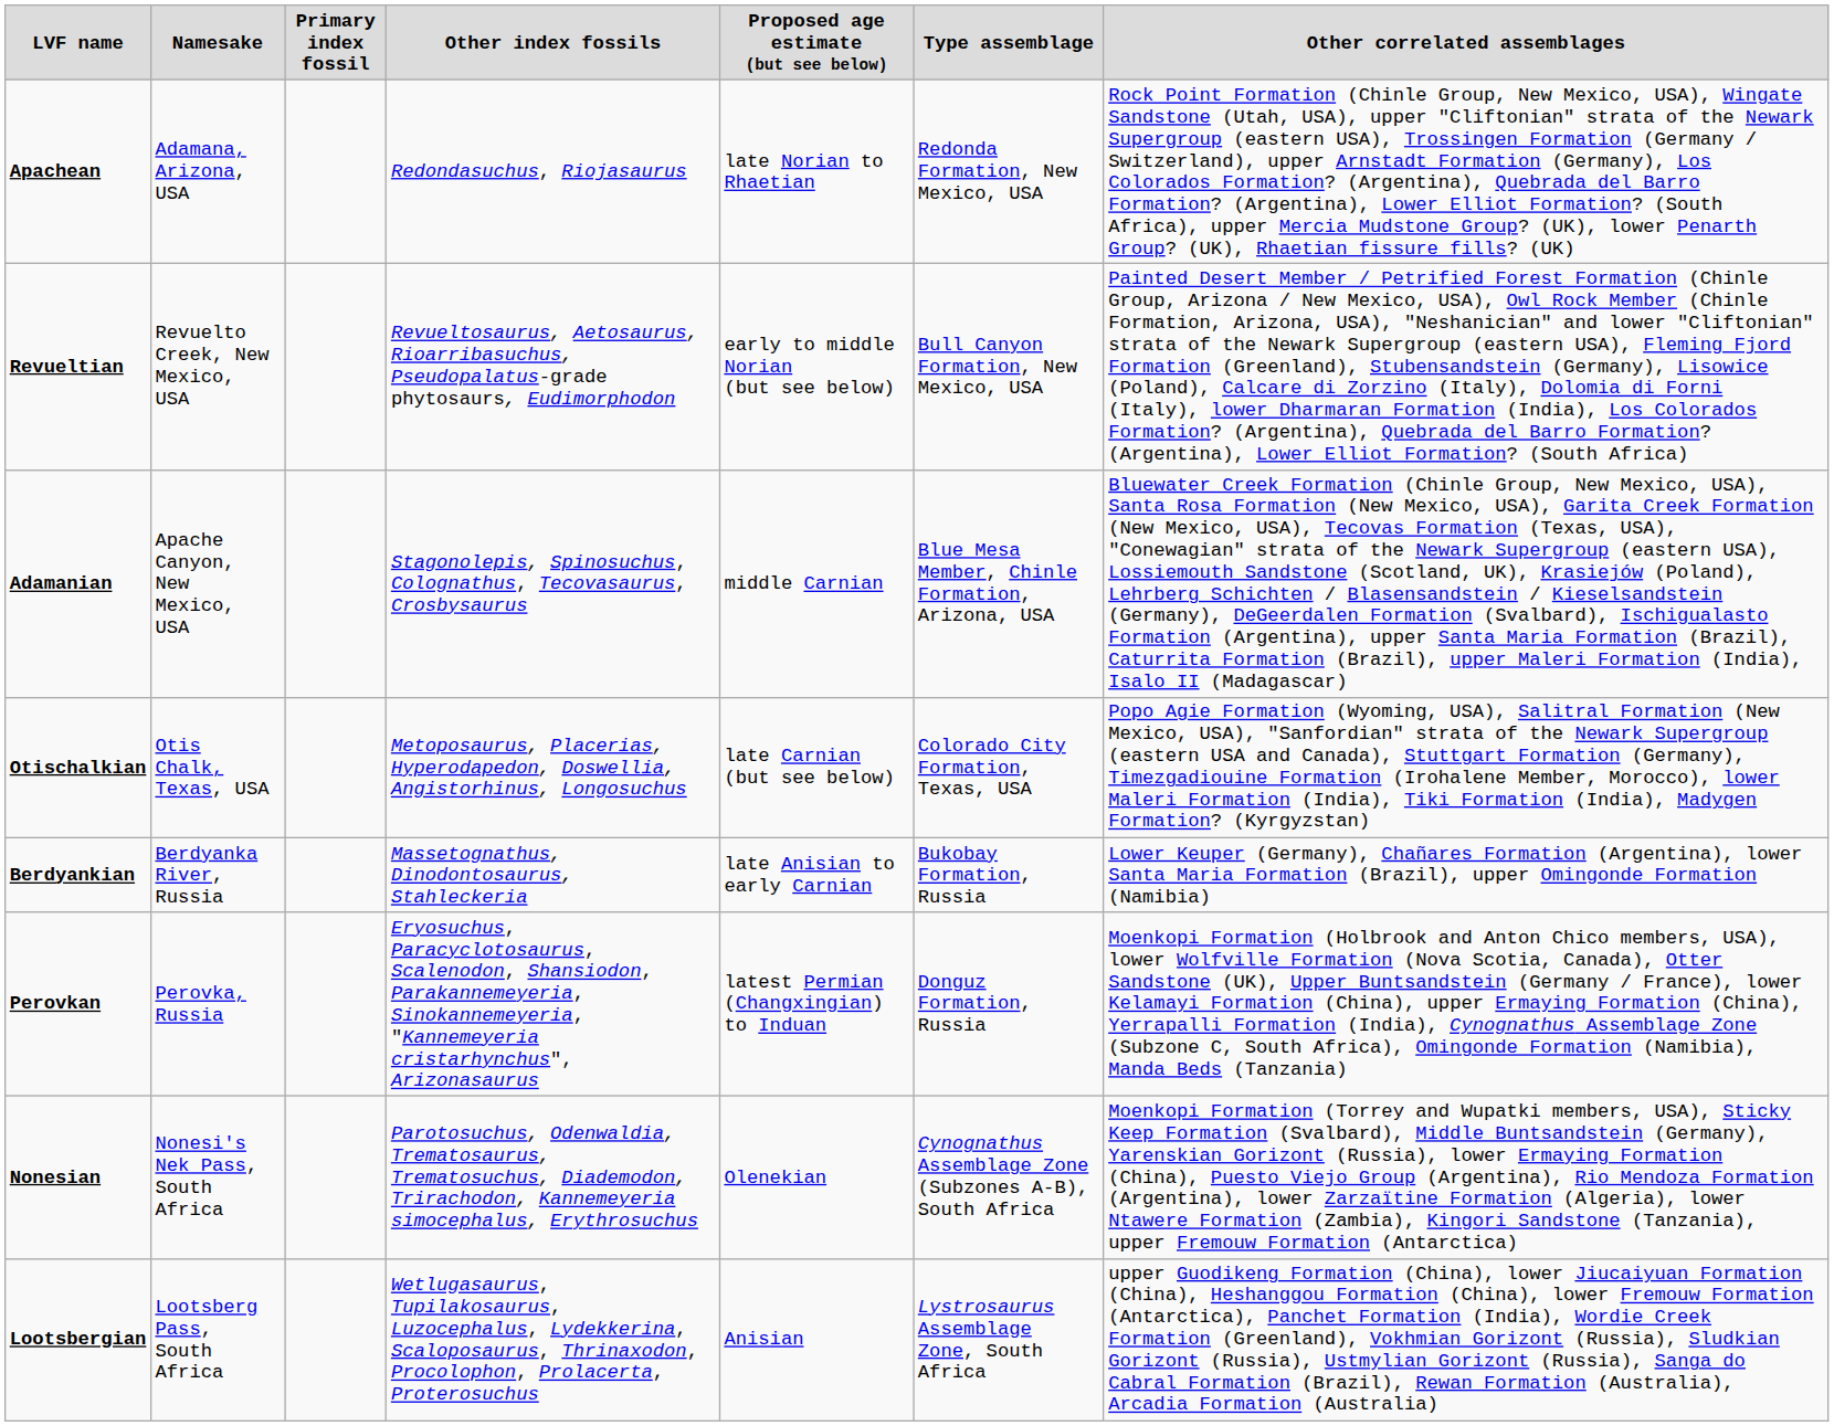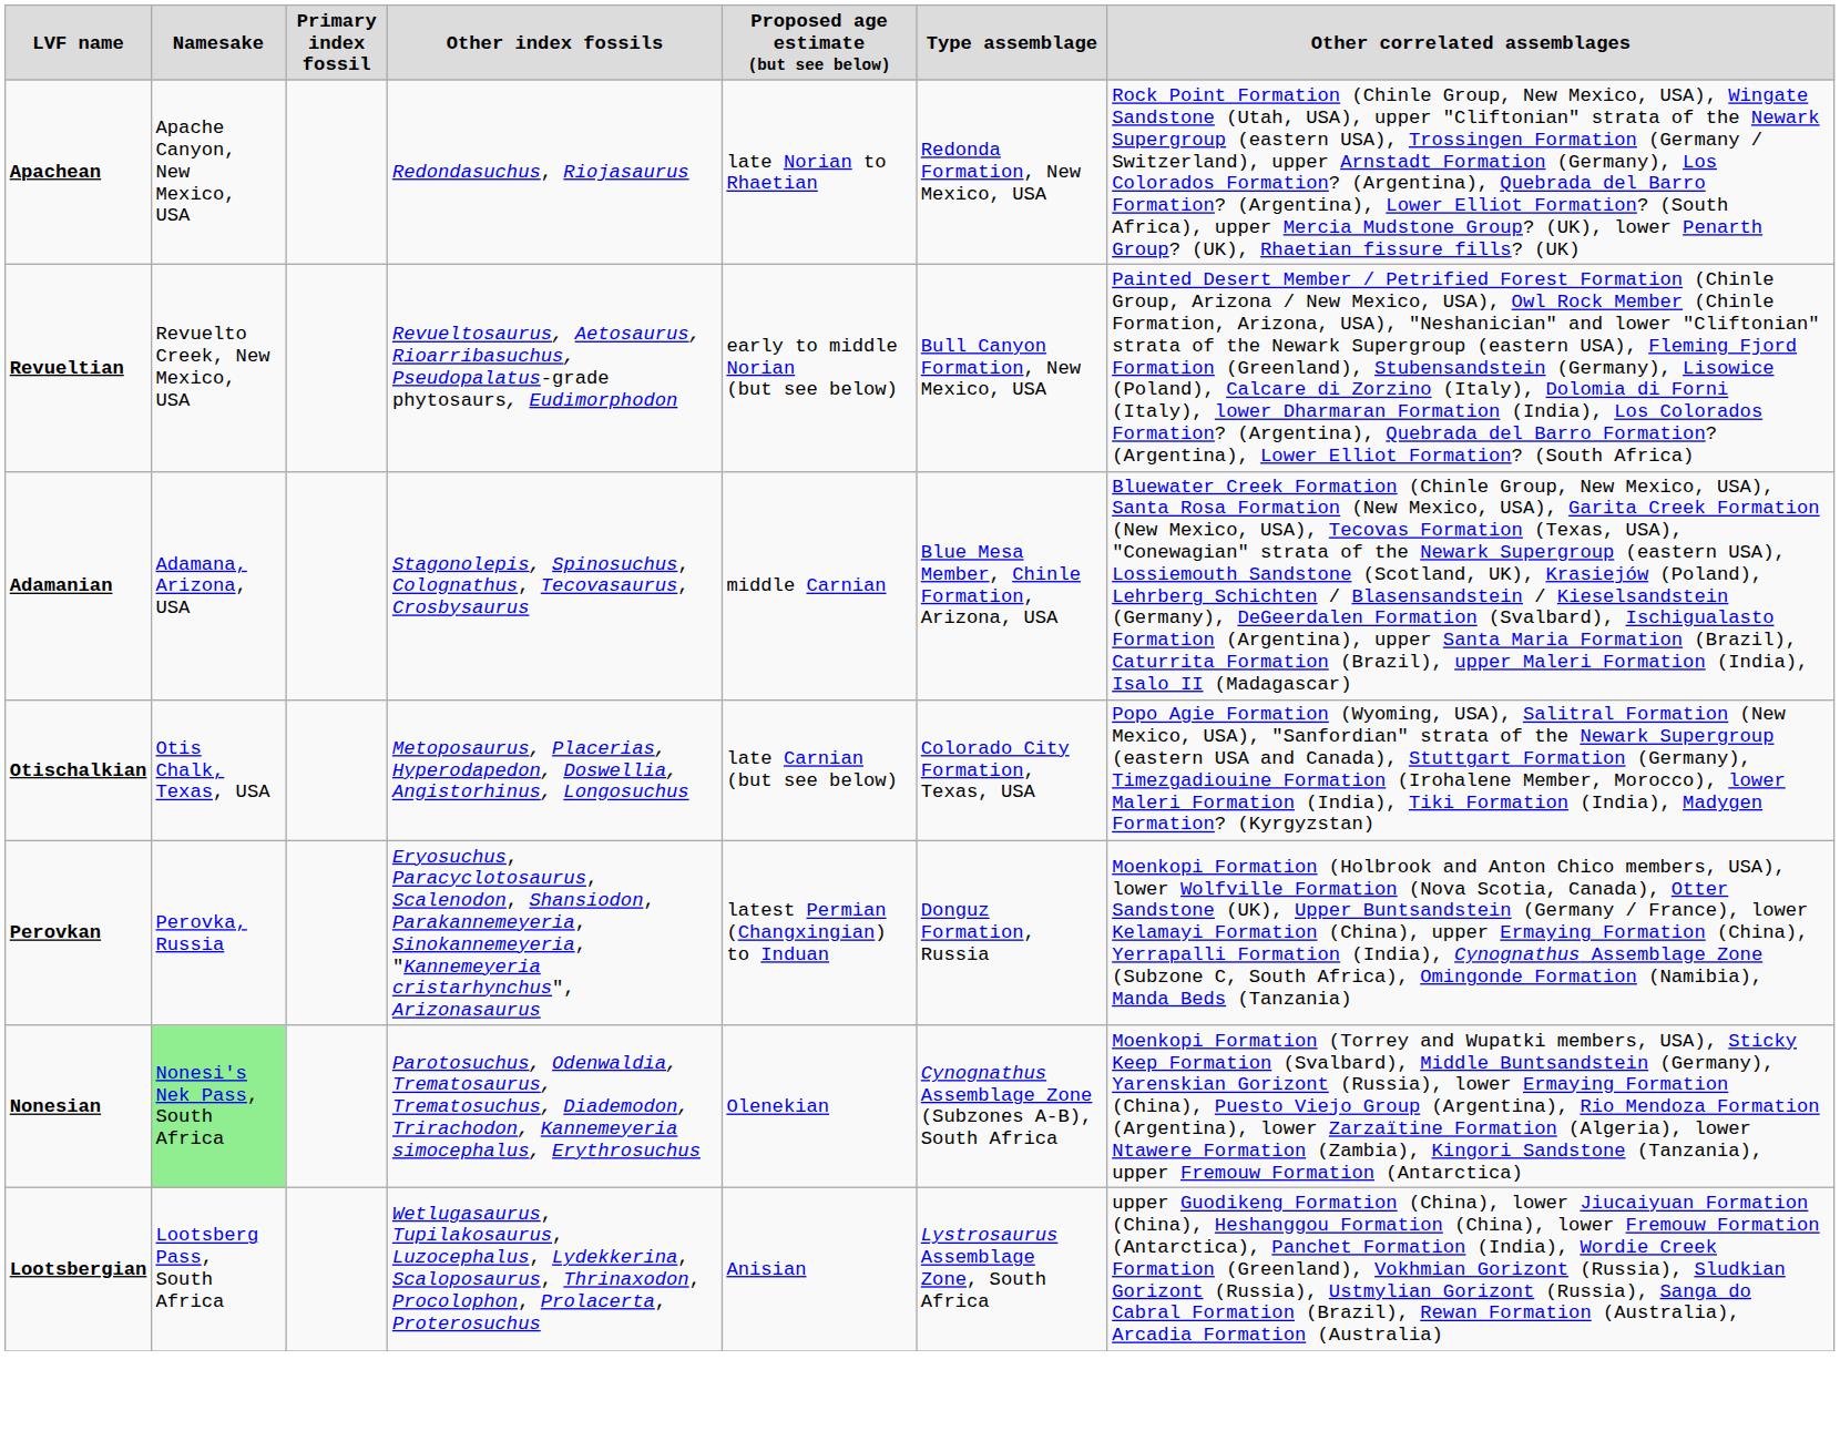 <table class="wikitable">
 <tr style="text-align:center; background:gainsboro;">
 <td><strong>LVF name</strong></td>
 <td><strong>Namesake</strong></td>
 <td><strong>Primary index fossil</strong></td>
 <td><strong>Other index fossils</strong></td>
 <td><strong>Proposed age estimate<br><small>(but see below)</small></strong></td>
 <td><strong>Type assemblage</strong></td>
 <td><strong>Other correlated assemblages</strong></td>
 </tr>
 <tr>
 <td><strong><u>Apachean</u></strong></td>
-<td><a href='#'>Adamana, Arizona</a>, USA</td>
+<td>Apache Canyon, New Mexico, USA</td>
 <td></td>
 <td><em><a href='#'>Redondasuchus</a></em>, <em><a href='#'>Riojasaurus</a></em></td>
 <td>late <a href='#'>Norian</a> to <a href='#'>Rhaetian</a></td>
 <td><a href='#'>Redonda Formation</a>, New Mexico, USA</td>
 <td><a href='#'>Rock Point Formation</a> (Chinle Group, New Mexico, USA), <a href='#'>Wingate Sandstone</a> (Utah, USA), upper "Cliftonian" strata of the <a href='#'>Newark Supergroup</a> (eastern USA), <a href='#'>Trossingen Formation</a> (Germany / Switzerland), upper <a href='#'>Arnstadt Formation</a> (Germany), <a href='#'>Los Colorados Formation</a>? (Argentina), <a href='#'>Quebrada del Barro Formation</a>? (Argentina), <a href='#'>Lower Elliot Formation</a>? (South Africa), upper <a href='#'>Mercia Mudstone Group</a>? (UK), lower <a href='#'>Penarth Group</a>? (UK), <a href='#'>Rhaetian fissure fills</a>? (UK)</td>
 </tr>
 <tr>
 <td><strong><u>Revueltian</u></strong></td>
 <td>Revuelto Creek, New Mexico, USA</td>
 <td></td>
 <td><em><a href='#'>Revueltosaurus</a>,</em> <em><a href='#'>Aetosaurus</a>, <a href='#'>Rioarribasuchus</a>,</em> <em><a href='#'>Pseudopalatus</a>-</em>grade phytosaurs<em>, <a href='#'>Eudimorphodon</a></em></td>
 <td>early to middle <a href='#'>Norian</a><br>(but see below)</td>
 <td><a href='#'>Bull Canyon Formation</a>, New Mexico, USA</td>
 <td><a href='#'>Painted Desert Member / Petrified Forest Formation</a> (Chinle Group, Arizona / New Mexico, USA), <a href='#'>Owl Rock Member</a> (Chinle Formation, Arizona, USA), "Neshanician" and lower "Cliftonian" strata of the Newark Supergroup (eastern USA), <a href='#'>Fleming Fjord Formation</a> (Greenland), <a href='#'>Stubensandstein</a> (Germany), <a href='#'>Lisowice</a> (Poland), <a href='#'>Calcare di Zorzino</a> (Italy), <a href='#'>Dolomia di Forni</a> (Italy), <a href='#'>lower Dharmaran Formation</a> (India), <a href='#'>Los Colorados Formation</a>? (Argentina), <a href='#'>Quebrada del Barro Formation</a>? (Argentina), <a href='#'>Lower Elliot Formation</a>? (South Africa)</td>
 </tr>
 <tr>
 <td><strong><u>Adamanian</u></strong></td>
-<td>Apache Canyon, New Mexico, USA</td>
+<td><a href='#'>Adamana, Arizona</a>, USA</td>
 <td></td>
 <td><em><a href='#'>Stagonolepis</a>,</em> <em><a href='#'>Spinosuchus</a></em>, <em><a href='#'>Colognathus</a></em>, <em><a href='#'>Tecovasaurus</a></em>, <em><a href='#'>Crosbysaurus</a></em></td>
 <td>middle <a href='#'>Carnian</a></td>
 <td><a href='#'>Blue Mesa Member</a>, <a href='#'>Chinle Formation</a>, Arizona, USA</td>
 <td><a href='#'>Bluewater Creek Formation</a> (Chinle Group, New Mexico, USA), <a href='#'>Santa Rosa Formation</a> (New Mexico, USA), <a href='#'>Garita Creek Formation</a> (New Mexico, USA), <a href='#'>Tecovas Formation</a> (Texas, USA), "Conewagian" strata of the <a href='#'>Newark Supergroup</a> (eastern USA), <a href='#'>Lossiemouth Sandstone</a> (Scotland, UK), <a href='#'>Krasiejów</a> (Poland), <a href='#'>Lehrberg Schichten</a> / <a href='#'>Blasensandstein</a> / <a href='#'>Kieselsandstein</a> (Germany), <a href='#'>DeGeerdalen Formation</a> (Svalbard), <a href='#'>Ischigualasto Formation</a> (Argentina), upper <a href='#'>Santa Maria Formation</a> (Brazil), <a href='#'>Caturrita Formation</a> (Brazil), <a href='#'>upper Maleri Formation</a> (India), <a href='#'>Isalo II</a> (Madagascar)</td>
 </tr>
 <tr>
 <td><strong><u>Otischalkian</u></strong></td>
 <td><a href='#'>Otis Chalk, Texas</a>, USA</td>
 <td></td>
 <td><em><a href='#'>Metoposaurus</a>, <a href='#'>Placerias</a>,</em> <em><a href='#'>Hyperodapedon</a>,</em> <em><a href='#'>Doswellia</a>, <a href='#'>Angistorhinus</a>, <a href='#'>Longosuchus</a></em></td>
 <td>late <a href='#'>Carnian</a><br>(but see below)</td>
 <td><a href='#'>Colorado City Formation</a>, Texas, USA</td>
 <td><a href='#'>Popo Agie Formation</a> (Wyoming, USA), <a href='#'>Salitral Formation</a> (New Mexico, USA), "Sanfordian" strata of the <a href='#'>Newark Supergroup</a> (eastern USA and Canada), <a href='#'>Stuttgart Formation</a> (Germany), <a href='#'>Timezgadiouine Formation</a> (Irohalene Member, Morocco), <a href='#'>lower Maleri Formation</a> (India), <a href='#'>Tiki Formation</a> (India), <a href='#'>Madygen Formation</a>? (Kyrgyzstan)</td>
 </tr>
 <tr>
-<td><strong><u>Berdyankian</u></strong></td>
-<td><a href='#'>Berdyanka River</a>, Russia</td>
-<td></td>
-<td><em><a href='#'>Massetognathus</a>, <a href='#'>Dinodontosaurus</a>, <a href='#'>Stahleckeria</a></em></td>
-<td>late <a href='#'>Anisian</a> to early <a href='#'>Carnian</a></td>
-<td><a href='#'>Bukobay Formation</a>, Russia</td>
-<td><a href='#'>Lower Keuper</a> (Germany), <a href='#'>Chañares Formation</a> (Argentina), lower <a href='#'>Santa Maria Formation</a> (Brazil), upper <a href='#'>Omingonde Formation</a> (Namibia)</td>
-</tr>
-<tr>
 <td><strong><u>Perovkan</u></strong></td>
 <td><a href='#'>Perovka, Russia</a></td>
 <td></td>
 <td><em><a href='#'>Eryosuchus</a></em>, <em><a href='#'>Paracyclotosaurus</a></em>, <em><a href='#'>Scalenodon</a></em>, <em><a href='#'>Shansiodon</a></em>, <em><a href='#'>Parakannemeyeria</a></em>, <em><a href='#'>Sinokannemeyeria</a></em>, "<em><a href='#'>Kannemeyeria cristarhynchus</a></em>", <em><a href='#'>Arizonasaurus</a></em></td>
 <td>latest <a href='#'>Permian</a> (<a href='#'>Changxingian</a>) to <a href='#'>Induan</a></td>
 <td><a href='#'>Donguz Formation</a>, Russia</td>
 <td><a href='#'>Moenkopi Formation</a> (Holbrook and Anton Chico members, USA), lower <a href='#'>Wolfville Formation</a> (Nova Scotia, Canada), <a href='#'>Otter Sandstone</a> (UK), <a href='#'>Upper Buntsandstein</a> (Germany / France), lower <a href='#'>Kelamayi Formation</a> (China), upper <a href='#'>Ermaying Formation</a> (China), <a href='#'>Yerrapalli Formation</a> (India), <a href='#'><em>Cynognathus</em> Assemblage Zone</a> (Subzone C, South Africa), <a href='#'>Omingonde Formation</a> (Namibia), <a href='#'>Manda Beds</a> (Tanzania)</td>
 </tr>
 <tr>
 <td><strong><u>Nonesian</u></strong></td>
-<td><a href='#'>Nonesi's Nek Pass</a>, South Africa</td>
+<td style="background: lightgreen;"><a href='#'>Nonesi's Nek Pass</a>, South Africa</td>
 <td></td>
 <td><em><a href='#'>Parotosuchus</a>, <a href='#'>Odenwaldia</a>, <a href='#'>Trematosaurus</a>, <a href='#'>Trematosuchus</a>, <a href='#'>Diademodon</a>, <a href='#'>Trirachodon</a>, <a href='#'>Kannemeyeria simocephalus</a>, <a href='#'>Erythrosuchus</a></em></td>
 <td><a href='#'>Olenekian</a></td>
 <td><a href='#'><em>Cynognathus</em> Assemblage Zone</a> (Subzones A-B), South Africa</td>
 <td><a href='#'>Moenkopi Formation</a> (Torrey and Wupatki members, USA), <a href='#'>Sticky Keep Formation</a> (Svalbard), <a href='#'>Middle Buntsandstein</a> (Germany), <a href='#'>Yarenskian Gorizont</a> (Russia), lower <a href='#'>Ermaying Formation</a> (China), <a href='#'>Puesto Viejo Group</a> (Argentina), <a href='#'>Rio Mendoza Formation</a> (Argentina), lower <a href='#'>Zarzaïtine Formation</a> (Algeria), lower <a href='#'>Ntawere Formation</a> (Zambia), <a href='#'>Kingori Sandstone</a> (Tanzania), upper <a href='#'>Fremouw Formation</a> (Antarctica)</td>
 </tr>
 <tr>
 <td><strong><u>Lootsbergian</u></strong></td>
 <td><a href='#'>Lootsberg Pass</a>, South Africa</td>
 <td></td>
 <td><em><a href='#'>Wetlugasaurus</a></em>, <em><a href='#'>Tupilakosaurus</a></em>, <em><a href='#'>Luzocephalus</a></em>, <em><a href='#'>Lydekkerina</a></em>, <em><a href='#'>Scaloposaurus</a></em>, <em><a href='#'>Thrinaxodon</a></em>, <em><a href='#'>Procolophon</a></em>, <em><a href='#'>Prolacerta</a></em>, <em><a href='#'>Proterosuchus</a></em></td>
 <td><a href='#'>Anisian</a></td>
 <td><a href='#'><em>Lystrosaurus</em> Assemblage Zone</a>, South Africa</td>
 <td>upper <a href='#'>Guodikeng Formation</a> (China), lower <a href='#'>Jiucaiyuan Formation</a> (China), <a href='#'>Heshanggou Formation</a> (China), lower <a href='#'>Fremouw Formation</a> (Antarctica), <a href='#'>Panchet Formation</a> (India), <a href='#'>Wordie Creek Formation</a> (Greenland), <a href='#'>Vokhmian Gorizont</a> (Russia), <a href='#'>Sludkian Gorizont</a> (Russia), <a href='#'>Ustmylian Gorizont</a> (Russia), <a href='#'>Sanga do Cabral Formation</a> (Brazil), <a href='#'>Rewan Formation</a> (Australia), <a href='#'>Arcadia Formation</a> (Australia)</td>
 </tr>
 </table>
